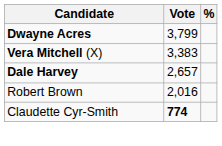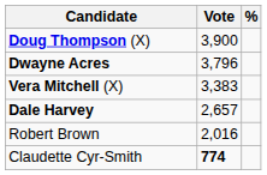 <table class="wikitable">
 <tr>
 <th bgcolor="#DDDDFF" width="200px">Candidate</th>
 <th bgcolor="#DDDDFF">Vote</th>
 <th bgcolor="#DDDDFF">%</th>
 </tr>
 <tr>
+<td><strong><a href='#'>Doug Thompson</a></strong> (X)</td>
+<td>3,900</td>
+<td></td>
+</tr>
+<tr>
 <td><strong>Dwayne Acres</strong></td>
-<td>3,799</td>
+<td>3,796</td>
 <td></td>
 </tr>
 <tr>
 <td><strong>Vera Mitchell</strong>  (X)</td>
 <td>3,383</td>
 <td></td>
 </tr>
 <tr>
 <td><strong>Dale Harvey</strong></td>
 <td>2,657</td>
 <td></td>
 </tr>
 <tr>
 <td>Robert Brown</td>
 <td>2,016</td>
 <td></td>
 </tr>
 <tr>
 <td>Claudette Cyr-Smith</td>
 <td><strong>774</strong></td>
 <td></td>
 </tr>
 </table>
